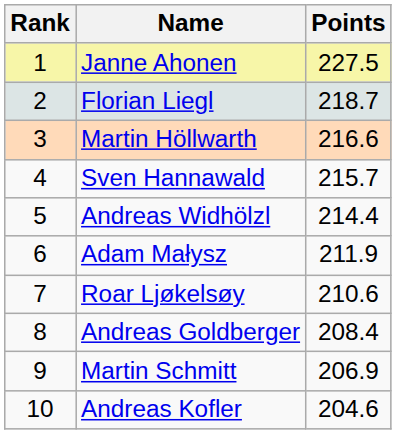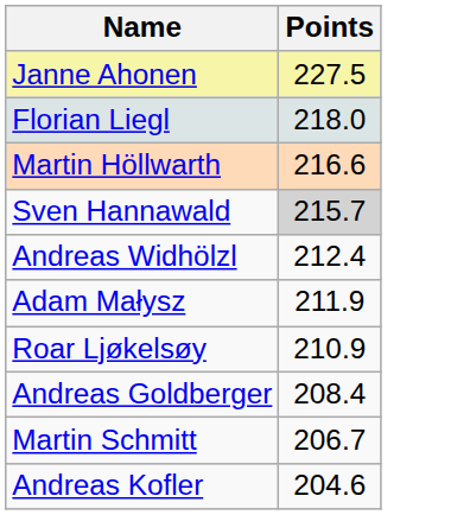 <table class="wikitable sortable">
 <tr>
-<th align=Center>Rank</th>
 <th>Name</th>
 <th>Points</th>
 </tr>
 <tr style="background:#F7F6A8">
-<td align=center>1</td>
 <td> <a href='#'>Janne Ahonen</a></td>
 <td align=center>227.5</td>
 </tr>
 <tr style="background: #DCE5E5;">
-<td align=center>2</td>
 <td> <a href='#'>Florian Liegl</a></td>
-<td align=center>218.7</td>
+<td align=center>218.0</td>
 </tr>
 <tr style="background: #FFDAB9;">
-<td align=center>3</td>
 <td> <a href='#'>Martin Höllwarth</a></td>
 <td align=center>216.6</td>
 </tr>
 <tr>
-<td align=center>4</td>
 <td> <a href='#'>Sven Hannawald</a></td>
-<td align=center>215.7</td>
+<td align=center style="background: lightgrey;">215.7</td>
 </tr>
 <tr>
-<td align=center>5</td>
 <td> <a href='#'>Andreas Widhölzl</a></td>
-<td align=center>214.4</td>
+<td align=center>212.4</td>
 </tr>
 <tr>
-<td align=center>6</td>
 <td> <a href='#'>Adam Małysz</a></td>
 <td align=center>211.9</td>
 </tr>
 <tr>
-<td align=center>7</td>
 <td> <a href='#'>Roar Ljøkelsøy</a></td>
-<td align=center>210.6</td>
+<td align=center>210.9</td>
 </tr>
 <tr>
-<td align=center>8</td>
 <td> <a href='#'>Andreas Goldberger</a></td>
 <td align=center>208.4</td>
 </tr>
 <tr>
-<td align=center>9</td>
 <td> <a href='#'>Martin Schmitt</a></td>
-<td align=center>206.9</td>
+<td align=center>206.7</td>
 </tr>
 <tr>
-<td align=center>10</td>
 <td> <a href='#'>Andreas Kofler</a></td>
 <td align=center>204.6</td>
 </tr>
 </table>
